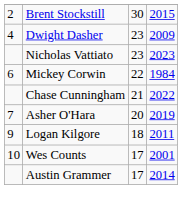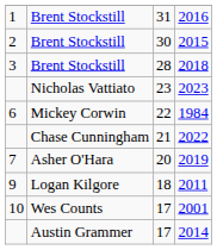 <table class="wikitable">
 <tr>
+</tr>
+<tr>
+<td>1</td>
+<td><a href='#'>Brent Stockstill</a></td>
+<td>31</td>
+<td><a href='#'>2016</a></td>
 </tr>
 <tr>
 <td>2</td>
 <td><a href='#'>Brent Stockstill</a></td>
 <td>30</td>
 <td><a href='#'>2015</a></td>
 </tr>
 <tr>
-<td>4</td>
-<td><a href='#'>Dwight Dasher</a></td>
-<td>23</td>
-<td><a href='#'>2009</a></td>
+<td>3</td>
+<td><a href='#'>Brent Stockstill</a></td>
+<td>28</td>
+<td><a href='#'>2018</a></td>
 </tr>
 <tr>
 <td></td>
 <td>Nicholas Vattiato</td>
 <td>23</td>
 <td><a href='#'>2023</a></td>
 </tr>
 <tr>
 <td>6</td>
 <td>Mickey Corwin</td>
 <td>22</td>
 <td><a href='#'>1984</a></td>
 </tr>
 <tr>
 <td></td>
 <td>Chase Cunningham</td>
 <td>21</td>
 <td><a href='#'>2022</a></td>
 </tr>
 <tr>
 <td>7</td>
 <td>Asher O'Hara</td>
 <td>20</td>
 <td><a href='#'>2019</a></td>
 </tr>
 <tr>
 <td>9</td>
 <td>Logan Kilgore</td>
 <td>18</td>
 <td><a href='#'>2011</a></td>
 </tr>
 <tr>
 <td>10</td>
 <td>Wes Counts</td>
 <td>17</td>
 <td><a href='#'>2001</a></td>
 </tr>
 <tr>
 <td></td>
 <td>Austin Grammer</td>
 <td>17</td>
 <td><a href='#'>2014</a></td>
 </tr>
 </table>
